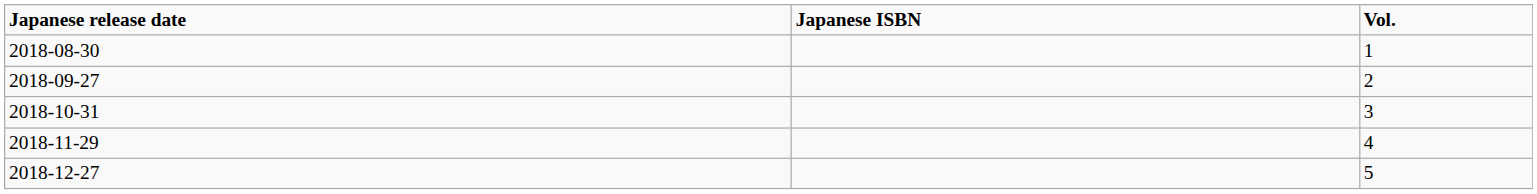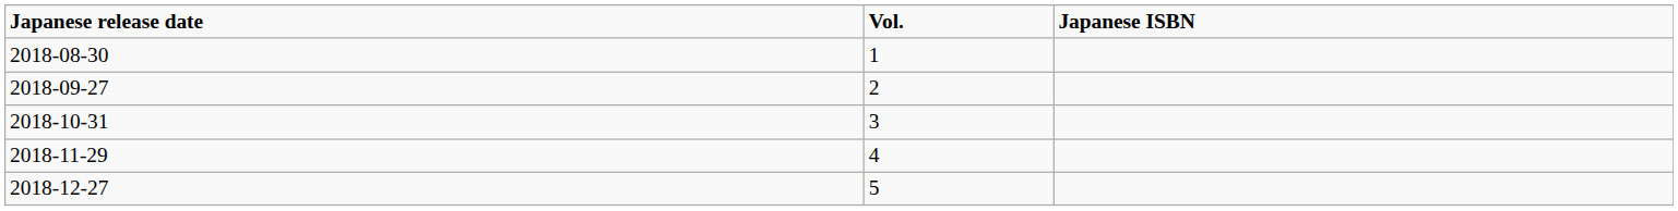 <table class="wikitable" width="100%">
 <tr>
 <td><strong>Japanese release date</strong></td>
+<td><strong>Vol.</strong></td>
 <td><strong>Japanese ISBN</strong></td>
-<td><strong>Vol.</strong></td>
 </tr>
 <tr>
 <td>2018-08-30</td>
+<td>1</td>
 <td></td>
-<td>1</td>
 </tr>
 <tr>
 <td>2018-09-27</td>
+<td>2</td>
 <td></td>
-<td>2</td>
 </tr>
 <tr>
 <td>2018-10-31</td>
+<td>3</td>
 <td></td>
-<td>3</td>
 </tr>
 <tr>
 <td>2018-11-29</td>
+<td>4</td>
 <td></td>
-<td>4</td>
 </tr>
 <tr>
 <td>2018-12-27</td>
+<td>5</td>
 <td></td>
-<td>5</td>
 </tr>
 </table>
